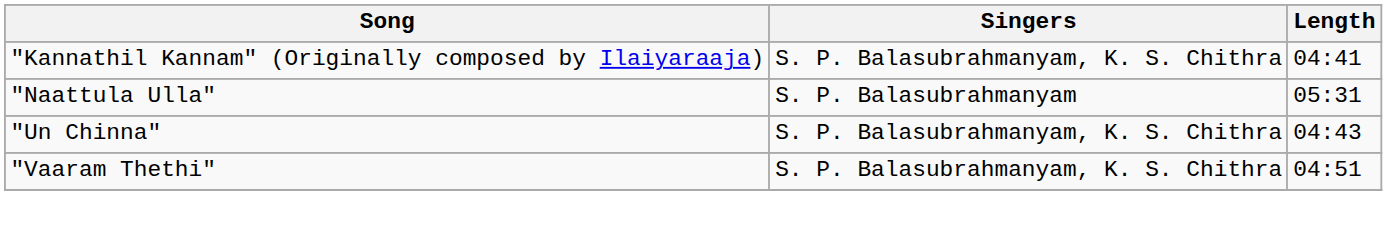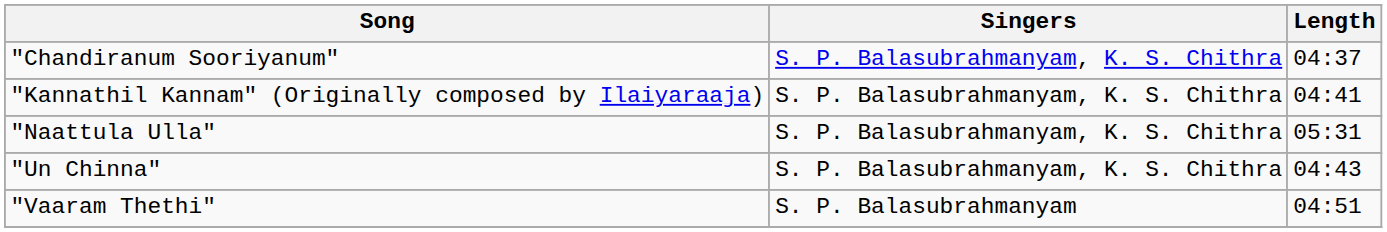 <table class="wikitable" style="font-size: 95%;">
 <tr>
 <th>Song</th>
 <th>Singers</th>
 <th>Length</th>
+</tr>
+<tr>
+<td>"Chandiranum Sooriyanum"</td>
+<td><a href='#'>S. P. Balasubrahmanyam</a>, <a href='#'>K. S. Chithra</a></td>
+<td>04:37</td>
 </tr>
 <tr>
 <td>"Kannathil Kannam" (Originally composed by <a href='#'>Ilaiyaraaja</a>)</td>
 <td>S. P. Balasubrahmanyam, K. S. Chithra</td>
 <td>04:41</td>
 </tr>
 <tr>
 <td>"Naattula Ulla"</td>
-<td>S. P. Balasubrahmanyam</td>
+<td>S. P. Balasubrahmanyam, K. S. Chithra</td>
 <td>05:31</td>
 </tr>
 <tr>
 <td>"Un Chinna"</td>
 <td>S. P. Balasubrahmanyam, K. S. Chithra</td>
 <td>04:43</td>
 </tr>
 <tr>
 <td>"Vaaram Thethi"</td>
-<td>S. P. Balasubrahmanyam, K. S. Chithra</td>
+<td>S. P. Balasubrahmanyam</td>
 <td>04:51</td>
 </tr>
 <tr>
 </tr>
 </table>
